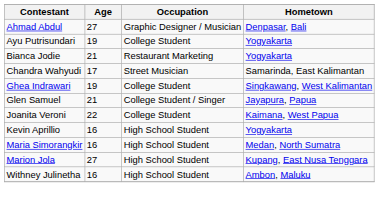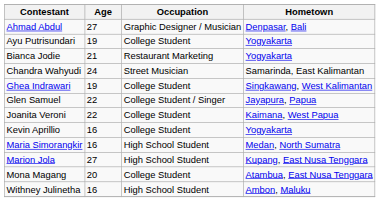 <table class="wikitable plainrowheaders" style="font-size:90%">
 <tr>
 </tr>
 <tr style="background:#ccc; text-align:center;">
 <th>Contestant</th>
 <th style="width:50px;">Age</th>
 <th>Occupation</th>
 <th>Hometown</th>
 </tr>
 <tr>
 <td><a href='#'>Ahmad Abdul</a></td>
 <td>27</td>
 <td>Graphic Designer / Musician</td>
 <td><a href='#'>Denpasar</a>, <a href='#'>Bali</a></td>
 </tr>
 <tr>
 <td>Ayu Putrisundari</td>
 <td>19</td>
 <td>College Student</td>
 <td><a href='#'>Yogyakarta</a></td>
 </tr>
 <tr>
 <td>Bianca Jodie</td>
 <td>21</td>
 <td>Restaurant Marketing</td>
 <td><a href='#'>Yogyakarta</a></td>
 </tr>
 <tr>
 <td>Chandra Wahyudi</td>
-<td>17</td>
+<td>24</td>
 <td>Street Musician</td>
 <td>Samarinda, East Kalimantan</td>
 </tr>
 <tr>
 <td><a href='#'>Ghea Indrawari</a></td>
 <td>19</td>
 <td>College Student</td>
 <td><a href='#'>Singkawang</a>, <a href='#'>West Kalimantan</a></td>
 </tr>
 <tr>
 <td>Glen Samuel</td>
-<td>21</td>
+<td>22</td>
 <td>College Student / Singer</td>
 <td><a href='#'>Jayapura</a>, <a href='#'>Papua</a></td>
 </tr>
 <tr>
 <td>Joanita Veroni</td>
 <td>22</td>
 <td>College Student</td>
 <td><a href='#'>Kaimana</a>, <a href='#'>West Papua</a></td>
 </tr>
 <tr>
 <td>Kevin Aprillio</td>
 <td>16</td>
-<td>High School Student</td>
+<td>College Student</td>
 <td><a href='#'>Yogyakarta</a></td>
 </tr>
 <tr>
 <td><a href='#'>Maria Simorangkir</a></td>
 <td>16</td>
 <td>High School Student</td>
 <td><a href='#'>Medan</a>, <a href='#'>North Sumatra</a></td>
 </tr>
 <tr>
 <td><a href='#'>Marion Jola</a></td>
 <td>27</td>
 <td>High School Student</td>
 <td><a href='#'>Kupang</a>, <a href='#'>East Nusa Tenggara</a></td>
 </tr>
 <tr>
+<td>Mona Magang</td>
+<td>20</td>
+<td>College Student</td>
+<td><a href='#'>Atambua</a>, <a href='#'>East Nusa Tenggara</a></td>
+</tr>
+<tr>
 <td>Withney Julinetha</td>
 <td>16</td>
 <td>High School Student</td>
 <td><a href='#'>Ambon</a>, <a href='#'>Maluku</a></td>
 </tr>
 <tr>
 </tr>
 </table>
